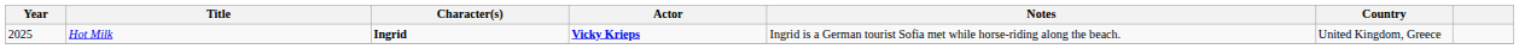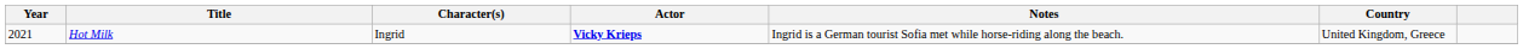 <table class="wikitable sortable" style="width: 100%">
 <tr>
 <th style="width:4%;">Year</th>
 <th style="width:20%;">Title</th>
 <th style="width:13%;">Character(s)</th>
 <th style="width:13%;">Actor</th>
 <th style="width:36%;">Notes</th>
 <th style="width:9%;">Country</th>
 <th style="width:4%;" class="unsortable"></th>
 </tr>
 <tr>
-<td>2025</td>
+<td>2021</td>
 <td><em><a href='#'>Hot Milk</a></em></td>
-<td><strong>Ingrid</strong></td>
+<td>Ingrid</td>
 <td><strong><a href='#'>Vicky Krieps</a></strong></td>
 <td>Ingrid is a German tourist Sofia met while horse-riding along the beach.</td>
 <td>United Kingdom, Greece</td>
 <td></td>
 </tr>
 <tr>
 </tr>
 </table>
